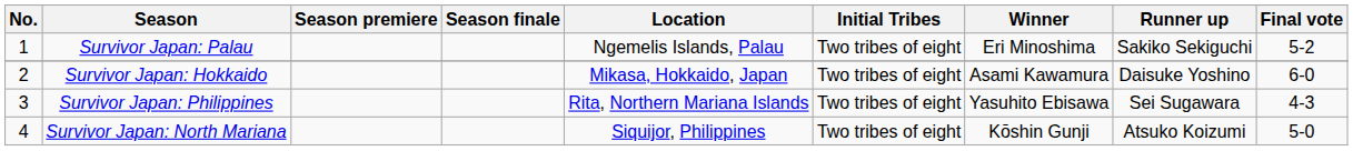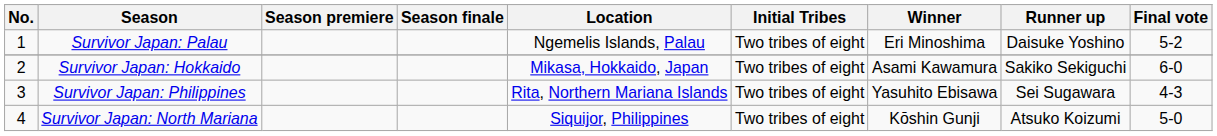 <table class="wikitable" style="font-size:95%; text-align:center">
 <tr style="background:#e0e0e0;">
 <th>No.</th>
 <th>Season</th>
 <th>Season premiere</th>
 <th>Season finale</th>
 <th>Location</th>
 <th>Initial Tribes</th>
 <th>Winner</th>
 <th>Runner up</th>
 <th>Final vote</th>
 </tr>
 <tr style="background:#f9f9f9;">
 <td>1</td>
 <td style="text-align:center"><em><a href='#'>Survivor Japan: Palau</a></em></td>
 <td></td>
 <td></td>
 <td>Ngemelis Islands, <a href='#'>Palau</a></td>
 <td>Two tribes of eight</td>
 <td>Eri Minoshima</td>
-<td>Sakiko Sekiguchi</td>
+<td>Daisuke Yoshino</td>
 <td style="text-align:center">5-2</td>
 </tr>
 <tr>
 </tr>
 <tr style="background:#f9f9f9;">
 <td>2</td>
 <td style="text-align:center"><em><a href='#'>Survivor Japan: Hokkaido</a></em></td>
 <td></td>
 <td></td>
 <td><a href='#'>Mikasa, Hokkaido</a>, <a href='#'>Japan</a></td>
 <td>Two tribes of eight</td>
 <td>Asami Kawamura</td>
-<td>Daisuke Yoshino</td>
+<td>Sakiko Sekiguchi</td>
 <td style="text-align:center">6-0</td>
 </tr>
 <tr>
 <td>3</td>
 <td style="text-align:center"><em><a href='#'>Survivor Japan: Philippines</a></em></td>
 <td></td>
 <td></td>
 <td><a href='#'>Rita</a>, <a href='#'>Northern Mariana Islands</a></td>
 <td>Two tribes of eight</td>
 <td>Yasuhito Ebisawa</td>
 <td>Sei Sugawara</td>
 <td style="text-align:center">4-3</td>
 </tr>
 <tr>
 <td>4</td>
 <td style="text-align:center"><em><a href='#'>Survivor Japan: North Mariana</a></em></td>
 <td></td>
 <td></td>
 <td><a href='#'>Siquijor</a>, <a href='#'>Philippines</a></td>
 <td>Two tribes of eight</td>
 <td>Kōshin Gunji</td>
 <td>Atsuko Koizumi</td>
 <td style="text-align:center">5-0</td>
 </tr>
 </table>
